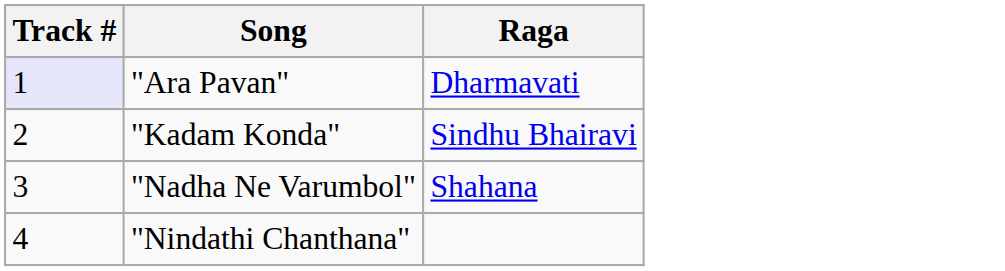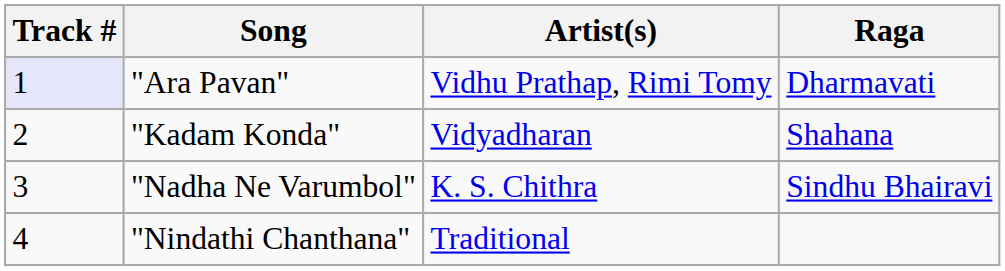 <table class="wikitable" style="font-size:95%;">
 <tr>
 <th>Track #</th>
 <th>Song</th>
+<th>Artist(s)</th>
 <th>Raga</th>
 </tr>
 <tr>
 <td style="background: lavender;">1</td>
 <td>"Ara Pavan"</td>
+<td><a href='#'>Vidhu Prathap</a>, <a href='#'>Rimi Tomy</a></td>
 <td><a href='#'>Dharmavati</a></td>
 </tr>
 <tr>
 <td>2</td>
 <td>"Kadam Konda"</td>
-<td><a href='#'>Sindhu Bhairavi</a></td>
+<td><a href='#'>Vidyadharan</a></td>
+<td><a href='#'>Shahana</a></td>
 </tr>
 <tr>
 <td>3</td>
 <td>"Nadha Ne Varumbol"</td>
-<td><a href='#'>Shahana</a></td>
+<td><a href='#'>K. S. Chithra</a></td>
+<td><a href='#'>Sindhu Bhairavi</a></td>
 </tr>
 <tr>
 <td>4</td>
 <td>"Nindathi Chanthana"</td>
+<td><a href='#'>Traditional</a></td>
 <td></td>
 </tr>
 </table>
